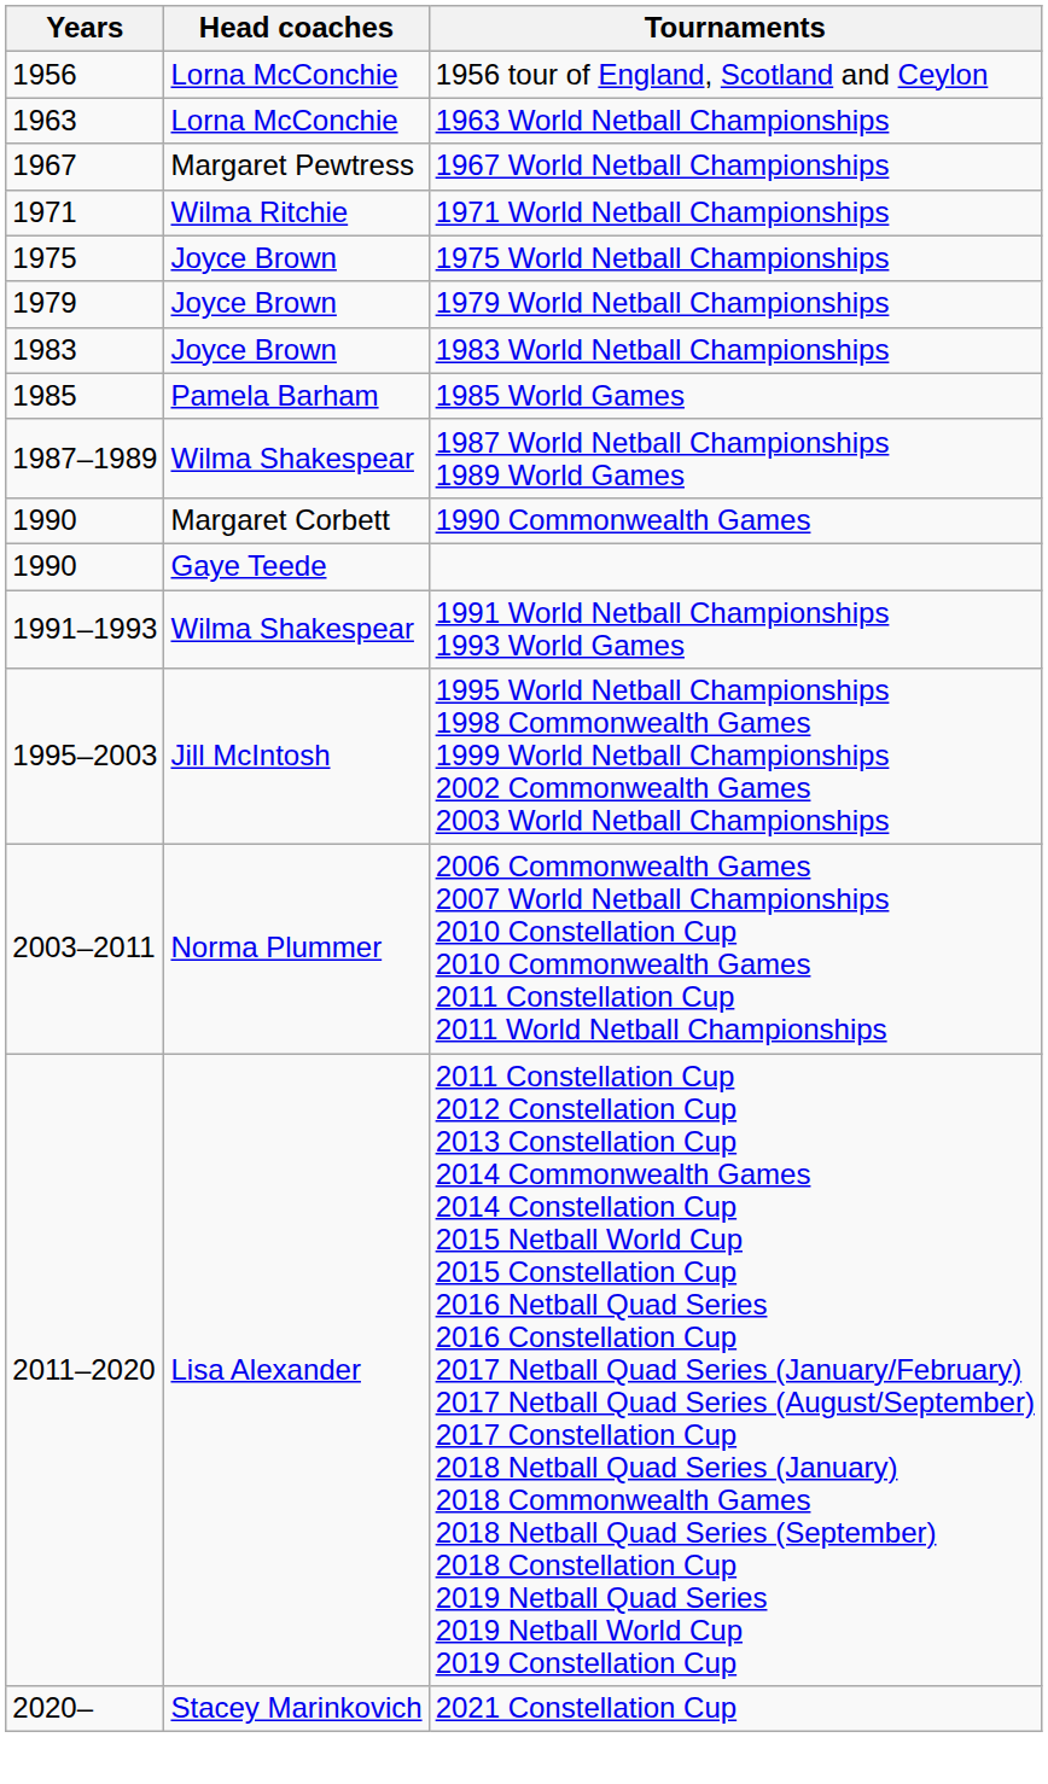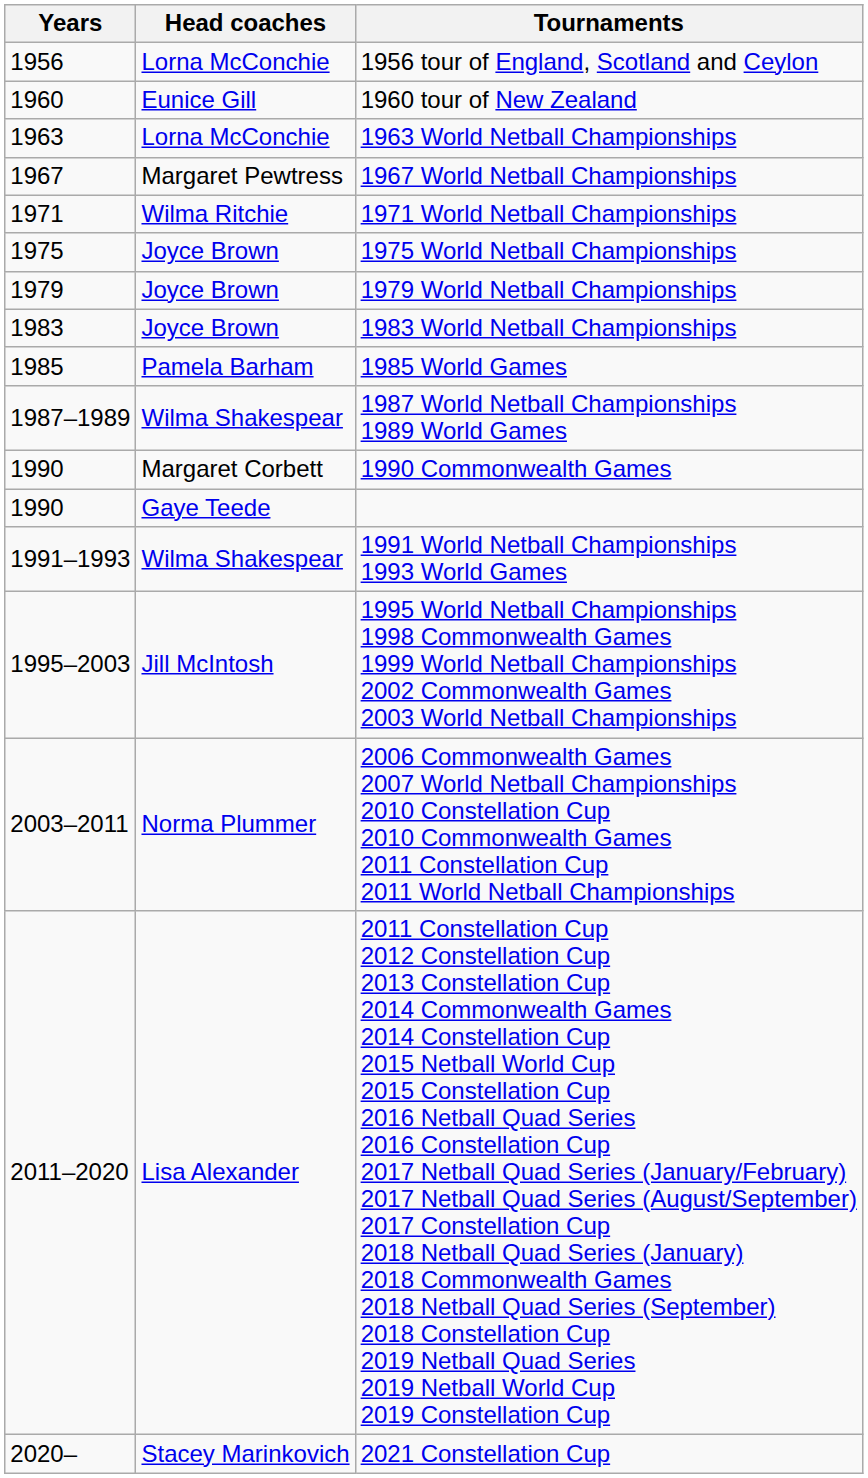 <table class="wikitable collapsible">
 <tr>
 <th>Years</th>
 <th>Head coaches</th>
 <th>Tournaments</th>
 </tr>
 <tr>
 <td>1956</td>
 <td><a href='#'>Lorna McConchie</a></td>
 <td>1956 tour of <a href='#'>England</a>, <a href='#'>Scotland</a> and <a href='#'>Ceylon</a></td>
+</tr>
+<tr>
+<td>1960</td>
+<td><a href='#'>Eunice Gill</a></td>
+<td>1960 tour of <a href='#'>New Zealand</a></td>
 </tr>
 <tr>
 <td>1963</td>
 <td><a href='#'>Lorna McConchie</a></td>
 <td><a href='#'>1963 World Netball Championships</a></td>
 </tr>
 <tr>
 <td>1967</td>
 <td>Margaret Pewtress</td>
 <td><a href='#'>1967 World Netball Championships</a></td>
 </tr>
 <tr>
 <td>1971</td>
 <td><a href='#'>Wilma Ritchie</a></td>
 <td><a href='#'>1971 World Netball Championships</a></td>
 </tr>
 <tr>
 <td>1975</td>
 <td><a href='#'>Joyce Brown</a></td>
 <td><a href='#'>1975 World Netball Championships</a></td>
 </tr>
 <tr>
 <td>1979</td>
 <td><a href='#'>Joyce Brown</a></td>
 <td><a href='#'>1979 World Netball Championships</a></td>
 </tr>
 <tr>
 <td>1983</td>
 <td><a href='#'>Joyce Brown</a></td>
 <td><a href='#'>1983 World Netball Championships</a></td>
 </tr>
 <tr>
 <td>1985</td>
 <td><a href='#'>Pamela Barham</a></td>
 <td><a href='#'>1985 World Games</a></td>
 </tr>
 <tr>
 <td>1987–1989</td>
 <td><a href='#'>Wilma Shakespear</a></td>
 <td><a href='#'>1987 World Netball Championships</a><br><a href='#'>1989 World Games</a></td>
 </tr>
 <tr>
 <td>1990</td>
 <td>Margaret Corbett</td>
 <td><a href='#'>1990 Commonwealth Games</a></td>
 </tr>
 <tr>
 <td>1990</td>
 <td><a href='#'>Gaye Teede</a></td>
 <td></td>
 </tr>
 <tr>
 <td>1991–1993</td>
 <td><a href='#'>Wilma Shakespear</a></td>
 <td><a href='#'>1991 World Netball Championships</a><br><a href='#'>1993 World Games</a></td>
 </tr>
 <tr>
 <td>1995–2003</td>
 <td><a href='#'>Jill McIntosh</a></td>
 <td><a href='#'>1995 World Netball Championships</a><br><a href='#'>1998 Commonwealth Games</a><br><a href='#'>1999 World Netball Championships</a><br><a href='#'>2002 Commonwealth Games</a><br><a href='#'>2003 World Netball Championships</a></td>
 </tr>
 <tr>
 <td>2003–2011</td>
 <td><a href='#'>Norma Plummer</a></td>
 <td><a href='#'>2006 Commonwealth Games</a><br><a href='#'>2007 World Netball Championships</a><br><a href='#'>2010 Constellation Cup</a><br><a href='#'>2010 Commonwealth Games</a><br><a href='#'>2011 Constellation Cup</a><br><a href='#'>2011 World Netball Championships</a></td>
 </tr>
 <tr>
 <td>2011–2020</td>
 <td><a href='#'>Lisa Alexander</a></td>
 <td><a href='#'>2011 Constellation Cup</a><br><a href='#'>2012 Constellation Cup</a><br><a href='#'>2013 Constellation Cup</a><br><a href='#'>2014 Commonwealth Games</a><br><a href='#'>2014 Constellation Cup</a><br><a href='#'>2015 Netball World Cup</a><br><a href='#'>2015 Constellation Cup</a><br><a href='#'>2016 Netball Quad Series</a><br><a href='#'>2016 Constellation Cup</a><br><a href='#'>2017 Netball Quad Series (January/February)</a><br><a href='#'>2017 Netball Quad Series (August/September)</a><br><a href='#'>2017 Constellation Cup</a><br><a href='#'>2018 Netball Quad Series (January)</a><br><a href='#'>2018 Commonwealth Games</a><br><a href='#'>2018 Netball Quad Series (September)</a><br><a href='#'>2018 Constellation Cup</a><br><a href='#'>2019 Netball Quad Series</a><br><a href='#'>2019 Netball World Cup</a><br><a href='#'>2019 Constellation Cup</a></td>
 </tr>
 <tr>
 <td>2020–</td>
 <td><a href='#'>Stacey Marinkovich</a></td>
 <td><a href='#'>2021 Constellation Cup</a></td>
 </tr>
 </table>
